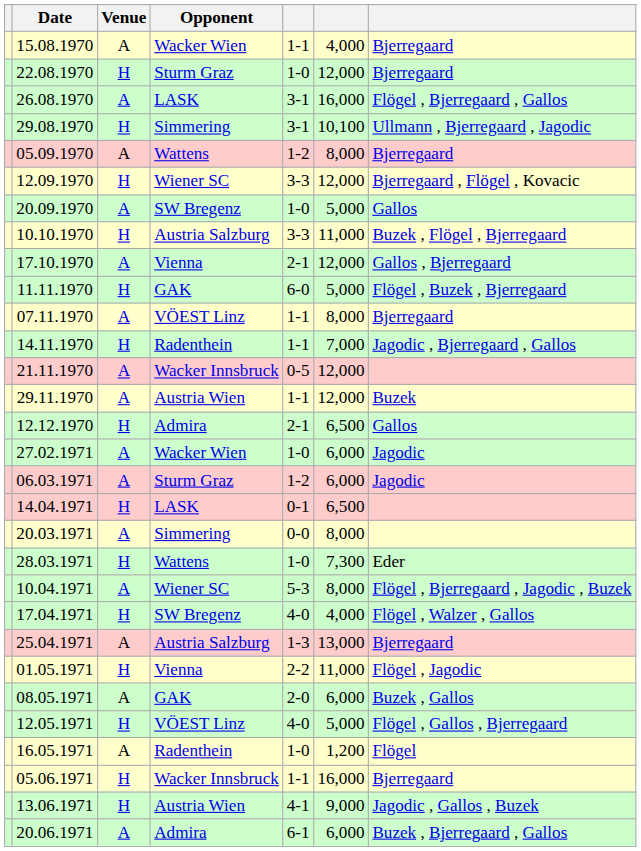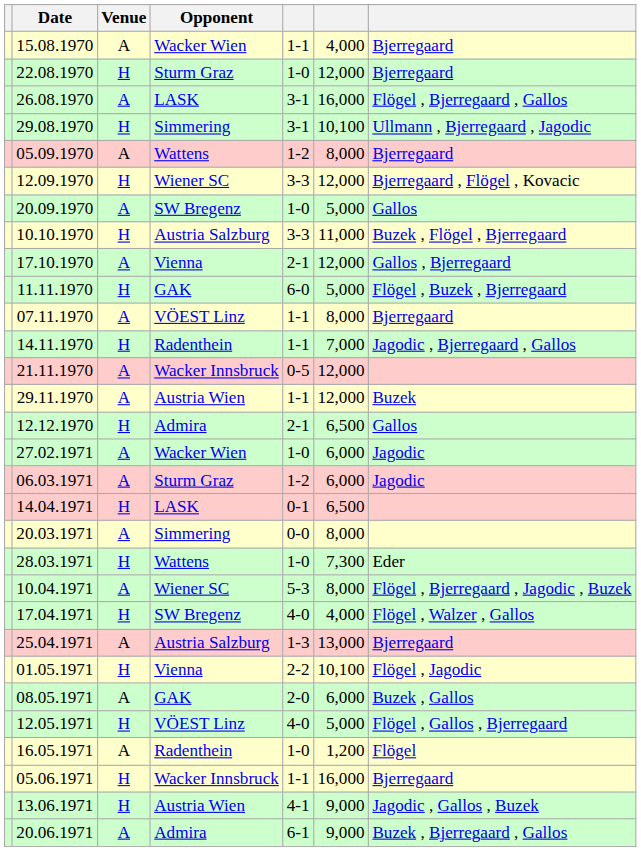 <table class="wikitable" Style="text-align: center">
 <tr>
 <th></th>
 <th>Date</th>
 <th>Venue</th>
 <th>Opponent</th>
 <th></th>
 <th></th>
 <th></th>
 </tr>
 <tr style="background:#ffc">
 <td></td>
 <td>15.08.1970</td>
 <td>A</td>
 <td align="left"><a href='#'>Wacker Wien</a></td>
 <td>1-1</td>
 <td align="right">4,000</td>
 <td align="left"><a href='#'>Bjerregaard</a> </td>
 </tr>
 <tr style="background:#cfc">
 <td></td>
 <td>22.08.1970</td>
 <td><a href='#'>H</a></td>
 <td align="left"><a href='#'>Sturm Graz</a></td>
 <td>1-0</td>
 <td align="right">12,000</td>
 <td align="left"><a href='#'>Bjerregaard</a> </td>
 </tr>
 <tr style="background:#cfc">
 <td></td>
 <td>26.08.1970</td>
 <td><a href='#'>A</a></td>
 <td align="left"><a href='#'>LASK</a></td>
 <td>3-1</td>
 <td align="right">16,000</td>
 <td align="left"><a href='#'>Flögel</a> , <a href='#'>Bjerregaard</a> , <a href='#'>Gallos</a> </td>
 </tr>
 <tr style="background:#cfc">
 <td></td>
 <td>29.08.1970</td>
 <td><a href='#'>H</a></td>
 <td align="left"><a href='#'>Simmering</a></td>
 <td>3-1</td>
 <td align="right">10,100</td>
 <td align="left"><a href='#'>Ullmann</a> , <a href='#'>Bjerregaard</a> , <a href='#'>Jagodic</a> </td>
 </tr>
 <tr style="background:#fcc">
 <td></td>
 <td>05.09.1970</td>
 <td>A</td>
 <td align="left"><a href='#'>Wattens</a></td>
 <td>1-2</td>
 <td align="right">8,000</td>
 <td align="left"><a href='#'>Bjerregaard</a> </td>
 </tr>
 <tr style="background:#ffc">
 <td></td>
 <td>12.09.1970</td>
 <td><a href='#'>H</a></td>
 <td align="left"><a href='#'>Wiener SC</a></td>
 <td>3-3</td>
 <td align="right">12,000</td>
 <td align="left"><a href='#'>Bjerregaard</a> , <a href='#'>Flögel</a> , Kovacic </td>
 </tr>
 <tr style="background:#cfc">
 <td></td>
 <td>20.09.1970</td>
 <td><a href='#'>A</a></td>
 <td align="left"><a href='#'>SW Bregenz</a></td>
 <td>1-0</td>
 <td align="right">5,000</td>
 <td align="left"><a href='#'>Gallos</a> </td>
 </tr>
 <tr style="background:#ffc">
 <td></td>
 <td>10.10.1970</td>
 <td><a href='#'>H</a></td>
 <td align="left"><a href='#'>Austria Salzburg</a></td>
 <td>3-3</td>
 <td align="right">11,000</td>
 <td align="left"><a href='#'>Buzek</a> , <a href='#'>Flögel</a> , <a href='#'>Bjerregaard</a> </td>
 </tr>
 <tr style="background:#cfc">
 <td></td>
 <td>17.10.1970</td>
 <td><a href='#'>A</a></td>
 <td align="left"><a href='#'>Vienna</a></td>
 <td>2-1</td>
 <td align="right">12,000</td>
 <td align="left"><a href='#'>Gallos</a> , <a href='#'>Bjerregaard</a> </td>
 </tr>
 <tr style="background:#cfc">
 <td></td>
 <td>11.11.1970</td>
 <td><a href='#'>H</a></td>
 <td align="left"><a href='#'>GAK</a></td>
 <td>6-0</td>
 <td align="right">5,000</td>
 <td align="left"><a href='#'>Flögel</a>  , <a href='#'>Buzek</a>  , <a href='#'>Bjerregaard</a>  </td>
 </tr>
 <tr style="background:#ffc">
 <td></td>
 <td>07.11.1970</td>
 <td><a href='#'>A</a></td>
 <td align="left"><a href='#'>VÖEST Linz</a></td>
 <td>1-1</td>
 <td align="right">8,000</td>
 <td align="left"><a href='#'>Bjerregaard</a> </td>
 </tr>
 <tr style="background:#cfc">
 <td></td>
 <td>14.11.1970</td>
 <td><a href='#'>H</a></td>
 <td align="left"><a href='#'>Radenthein</a></td>
 <td>1-1</td>
 <td align="right">7,000</td>
 <td align="left"><a href='#'>Jagodic</a> , <a href='#'>Bjerregaard</a>  , <a href='#'>Gallos</a> </td>
 </tr>
 <tr style="background:#fcc">
 <td></td>
 <td>21.11.1970</td>
 <td><a href='#'>A</a></td>
 <td align="left"><a href='#'>Wacker Innsbruck</a></td>
 <td>0-5</td>
 <td align="right">12,000</td>
 <td align="left"></td>
 </tr>
 <tr style="background:#ffc">
 <td></td>
 <td>29.11.1970</td>
 <td><a href='#'>A</a></td>
 <td align="left"><a href='#'>Austria Wien</a></td>
 <td>1-1</td>
 <td align="right">12,000</td>
 <td align="left"><a href='#'>Buzek</a> </td>
 </tr>
 <tr style="background:#cfc">
 <td></td>
 <td>12.12.1970</td>
 <td><a href='#'>H</a></td>
 <td align="left"><a href='#'>Admira</a></td>
 <td>2-1</td>
 <td align="right">6,500</td>
 <td align="left"><a href='#'>Gallos</a>  </td>
 </tr>
 <tr style="background:#cfc">
 <td></td>
 <td>27.02.1971</td>
 <td><a href='#'>A</a></td>
 <td align="left"><a href='#'>Wacker Wien</a></td>
 <td>1-0</td>
 <td align="right">6,000</td>
 <td align="left"><a href='#'>Jagodic</a> </td>
 </tr>
 <tr style="background:#fcc">
 <td></td>
 <td>06.03.1971</td>
 <td><a href='#'>A</a></td>
 <td align="left"><a href='#'>Sturm Graz</a></td>
 <td>1-2</td>
 <td align="right">6,000</td>
 <td align="left"><a href='#'>Jagodic</a> </td>
 </tr>
 <tr style="background:#fcc">
 <td></td>
 <td>14.04.1971</td>
 <td><a href='#'>H</a></td>
 <td align="left"><a href='#'>LASK</a></td>
 <td>0-1</td>
 <td align="right">6,500</td>
 <td align="left"></td>
 </tr>
 <tr style="background:#ffc">
 <td></td>
 <td>20.03.1971</td>
 <td><a href='#'>A</a></td>
 <td align="left"><a href='#'>Simmering</a></td>
 <td>0-0</td>
 <td align="right">8,000</td>
 <td align="left"></td>
 </tr>
 <tr style="background:#cfc">
 <td></td>
 <td>28.03.1971</td>
 <td><a href='#'>H</a></td>
 <td align="left"><a href='#'>Wattens</a></td>
 <td>1-0</td>
 <td align="right">7,300</td>
 <td align="left">Eder </td>
 </tr>
 <tr style="background:#cfc">
 <td></td>
 <td>10.04.1971</td>
 <td><a href='#'>A</a></td>
 <td align="left"><a href='#'>Wiener SC</a></td>
 <td>5-3</td>
 <td align="right">8,000</td>
 <td align="left"><a href='#'>Flögel</a>  , <a href='#'>Bjerregaard</a> , <a href='#'>Jagodic</a> , <a href='#'>Buzek</a> </td>
 </tr>
 <tr style="background:#cfc">
 <td></td>
 <td>17.04.1971</td>
 <td><a href='#'>H</a></td>
 <td align="left"><a href='#'>SW Bregenz</a></td>
 <td>4-0</td>
 <td align="right">4,000</td>
 <td align="left"><a href='#'>Flögel</a> , <a href='#'>Walzer</a>  , <a href='#'>Gallos</a> </td>
 </tr>
 <tr style="background:#fcc">
 <td></td>
 <td>25.04.1971</td>
 <td>A</td>
 <td align="left"><a href='#'>Austria Salzburg</a></td>
 <td>1-3</td>
 <td align="right">13,000</td>
 <td align="left"><a href='#'>Bjerregaard</a> </td>
 </tr>
 <tr style="background:#ffc">
 <td></td>
 <td>01.05.1971</td>
 <td><a href='#'>H</a></td>
 <td align="left"><a href='#'>Vienna</a></td>
 <td>2-2</td>
-<td align="right">11,000</td>
+<td align="right">10,100</td>
 <td align="left"><a href='#'>Flögel</a> , <a href='#'>Jagodic</a> </td>
 </tr>
 <tr style="background:#cfc">
 <td></td>
 <td>08.05.1971</td>
 <td>A</td>
 <td align="left"><a href='#'>GAK</a></td>
 <td>2-0</td>
 <td align="right">6,000</td>
 <td align="left"><a href='#'>Buzek</a> , <a href='#'>Gallos</a> </td>
 </tr>
 <tr style="background:#cfc">
 <td></td>
 <td>12.05.1971</td>
 <td><a href='#'>H</a></td>
 <td align="left"><a href='#'>VÖEST Linz</a></td>
 <td>4-0</td>
 <td align="right">5,000</td>
 <td align="left"><a href='#'>Flögel</a>  , <a href='#'>Gallos</a> , <a href='#'>Bjerregaard</a> </td>
 </tr>
 <tr style="background:#ffc">
 <td></td>
 <td>16.05.1971</td>
 <td>A</td>
 <td align="left"><a href='#'>Radenthein</a></td>
 <td>1-0</td>
 <td align="right">1,200</td>
 <td align="left"><a href='#'>Flögel</a> </td>
 </tr>
 <tr style="background:#ffc">
 <td></td>
 <td>05.06.1971</td>
 <td><a href='#'>H</a></td>
 <td align="left"><a href='#'>Wacker Innsbruck</a></td>
 <td>1-1</td>
 <td align="right">16,000</td>
 <td align="left"><a href='#'>Bjerregaard</a> </td>
 </tr>
 <tr style="background:#cfc">
 <td></td>
 <td>13.06.1971</td>
 <td><a href='#'>H</a></td>
 <td align="left"><a href='#'>Austria Wien</a></td>
 <td>4-1</td>
 <td align="right">9,000</td>
 <td align="left"><a href='#'>Jagodic</a> , <a href='#'>Gallos</a> , <a href='#'>Buzek</a>  </td>
 </tr>
 <tr style="background:#cfc">
 <td></td>
 <td>20.06.1971</td>
 <td><a href='#'>A</a></td>
 <td align="left"><a href='#'>Admira</a></td>
 <td>6-1</td>
-<td align="right">6,000</td>
+<td align="right">9,000</td>
 <td align="left"><a href='#'>Buzek</a>   , <a href='#'>Bjerregaard</a>  , <a href='#'>Gallos</a> </td>
 </tr>
 </table>
